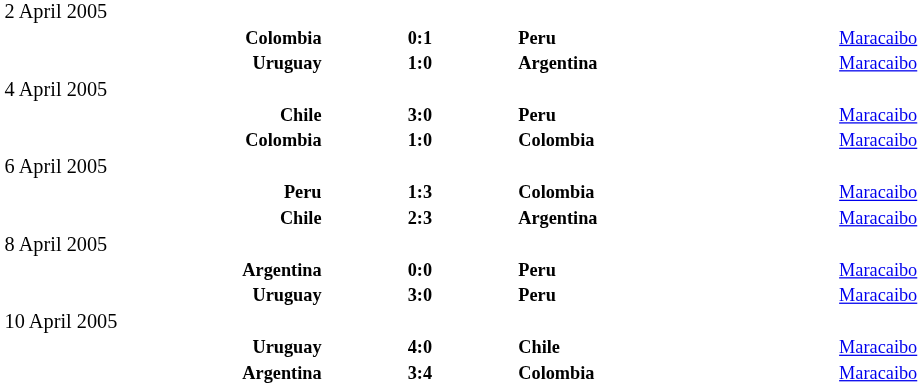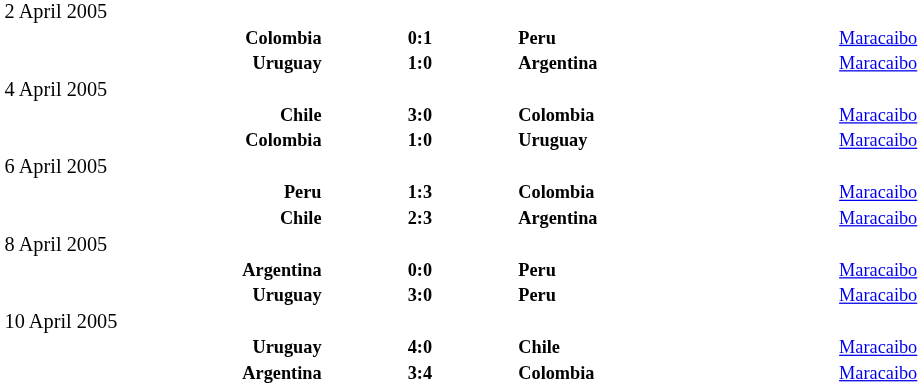 <table width=100% cellspacing=1>
 <tr>
 <th width=20%></th>
 <th width=12%></th>
 <th width=20%></th>
 <th width=33%></th>
 </tr>
 <tr>
 <td>2 April 2005</td>
 </tr>
 <tr style=font-size:90%>
 <td align=right><strong>Colombia</strong></td>
 <td align=center><strong>0:1</strong></td>
 <td><strong>Peru</strong></td>
 <td><a href='#'>Maracaibo</a></td>
 <td></td>
 </tr>
 <tr style=font-size:90%>
 <td align=right><strong>Uruguay</strong></td>
 <td align=center><strong>1:0</strong></td>
 <td><strong>Argentina</strong></td>
 <td><a href='#'>Maracaibo</a></td>
 <td></td>
 </tr>
 <tr>
 <td>4 April 2005</td>
 </tr>
 <tr style=font-size:90%>
 <td align=right><strong>Chile</strong></td>
 <td align=center><strong>3:0</strong></td>
-<td><strong>Peru</strong></td>
+<td><strong>Colombia</strong></td>
 <td><a href='#'>Maracaibo</a></td>
 <td></td>
 </tr>
 <tr style=font-size:90%>
 <td align=right><strong>Colombia</strong></td>
 <td align=center><strong>1:0</strong></td>
-<td><strong>Colombia</strong></td>
+<td><strong>Uruguay</strong></td>
 <td><a href='#'>Maracaibo</a></td>
 <td></td>
 </tr>
 <tr>
 <td>6 April 2005</td>
 </tr>
 <tr style=font-size:90%>
 <td align=right><strong>Peru</strong></td>
 <td align=center><strong>1:3</strong></td>
 <td><strong>Colombia</strong></td>
 <td><a href='#'>Maracaibo</a></td>
 <td></td>
 </tr>
 <tr style=font-size:90%>
 <td align=right><strong>Chile</strong></td>
 <td align=center><strong>2:3</strong></td>
 <td><strong>Argentina</strong></td>
 <td><a href='#'>Maracaibo</a></td>
 <td></td>
 </tr>
 <tr>
 <td>8 April 2005</td>
 </tr>
 <tr style=font-size:90%>
 <td align=right><strong>Argentina</strong></td>
 <td align=center><strong>0:0</strong></td>
 <td><strong>Peru</strong></td>
 <td><a href='#'>Maracaibo</a></td>
 <td></td>
 </tr>
 <tr style=font-size:90%>
 <td align=right><strong>Uruguay</strong></td>
 <td align=center><strong>3:0</strong></td>
 <td><strong>Peru</strong></td>
 <td><a href='#'>Maracaibo</a></td>
 <td></td>
 </tr>
 <tr>
 <td>10 April 2005</td>
 </tr>
 <tr style=font-size:90%>
 <td align=right><strong>Uruguay</strong></td>
 <td align=center><strong>4:0</strong></td>
 <td><strong>Chile</strong></td>
 <td><a href='#'>Maracaibo</a></td>
 <td></td>
 </tr>
 <tr style=font-size:90%>
 <td align=right><strong>Argentina</strong></td>
 <td align=center><strong>3:4</strong></td>
 <td><strong>Colombia</strong></td>
 <td><a href='#'>Maracaibo</a></td>
 <td></td>
 </tr>
 </table>
